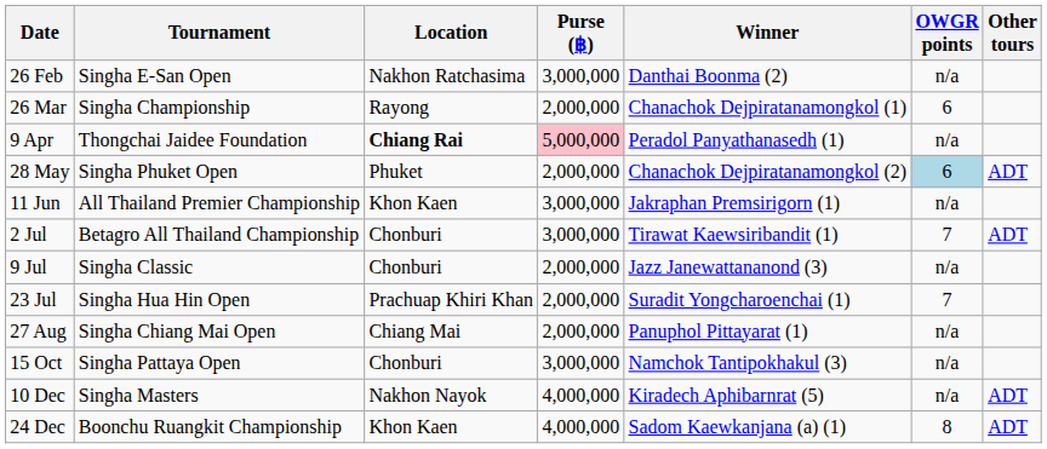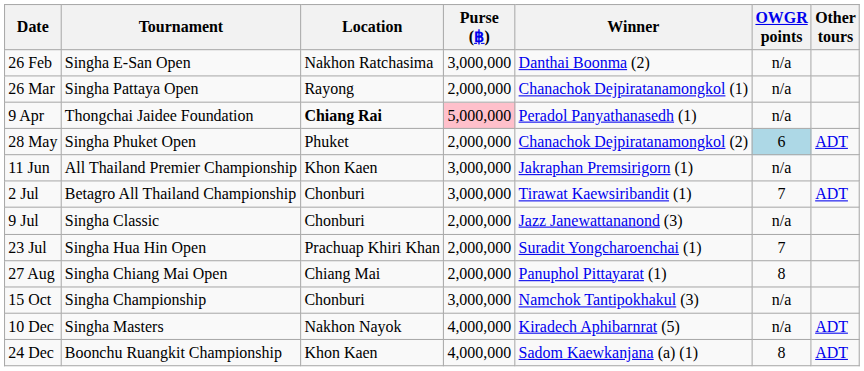 <table class="wikitable" style="font-size:95%">
 <tr>
 <th>Date</th>
 <th>Tournament</th>
 <th>Location</th>
 <th>Purse<br>(<a href='#'>฿</a>)</th>
 <th>Winner</th>
 <th><a href='#'>OWGR</a><br>points</th>
 <th>Other<br>tours</th>
 </tr>
 <tr>
 <td>26 Feb</td>
 <td>Singha E-San Open</td>
 <td>Nakhon Ratchasima</td>
 <td align=right>3,000,000</td>
 <td> <a href='#'>Danthai Boonma</a> (2)</td>
 <td align=center>n/a</td>
 <td></td>
 </tr>
 <tr>
 <td>26 Mar</td>
-<td>Singha Championship</td>
+<td>Singha Pattaya Open</td>
 <td>Rayong</td>
 <td align=right>2,000,000</td>
 <td> <a href='#'>Chanachok Dejpiratanamongkol</a> (1)</td>
-<td align=center>6</td>
+<td align=center>n/a</td>
 <td></td>
 </tr>
 <tr>
 <td>9 Apr</td>
 <td>Thongchai Jaidee Foundation</td>
 <td><strong>Chiang Rai</strong></td>
 <td align=right style="background: pink;">5,000,000</td>
 <td> <a href='#'>Peradol Panyathanasedh</a> (1)</td>
 <td align=center>n/a</td>
 <td></td>
 </tr>
 <tr>
 <td>28 May</td>
 <td>Singha Phuket Open</td>
 <td>Phuket</td>
 <td align=right>2,000,000</td>
 <td> <a href='#'>Chanachok Dejpiratanamongkol</a> (2)</td>
 <td align=center style="background: lightblue;">6</td>
 <td><a href='#'>ADT</a></td>
 </tr>
 <tr>
 <td>11 Jun</td>
 <td>All Thailand Premier Championship</td>
 <td>Khon Kaen</td>
 <td align=right>3,000,000</td>
 <td> <a href='#'>Jakraphan Premsirigorn</a> (1)</td>
 <td align=center>n/a</td>
 <td></td>
 </tr>
 <tr>
 <td>2 Jul</td>
 <td>Betagro All Thailand Championship</td>
 <td>Chonburi</td>
 <td align=right>3,000,000</td>
 <td> <a href='#'>Tirawat Kaewsiribandit</a> (1)</td>
 <td align=center>7</td>
 <td><a href='#'>ADT</a></td>
 </tr>
 <tr>
 <td>9 Jul</td>
 <td>Singha Classic</td>
 <td>Chonburi</td>
 <td align=right>2,000,000</td>
 <td> <a href='#'>Jazz Janewattananond</a> (3)</td>
 <td align=center>n/a</td>
 <td></td>
 </tr>
 <tr>
 <td>23 Jul</td>
 <td>Singha Hua Hin Open</td>
 <td>Prachuap Khiri Khan</td>
 <td align=right>2,000,000</td>
 <td> <a href='#'>Suradit Yongcharoenchai</a> (1)</td>
 <td align=center>7</td>
 <td></td>
 </tr>
 <tr>
 <td>27 Aug</td>
 <td>Singha Chiang Mai Open</td>
 <td>Chiang Mai</td>
 <td align=right>2,000,000</td>
 <td> <a href='#'>Panuphol Pittayarat</a> (1)</td>
-<td align=center>n/a</td>
+<td align=center>8</td>
 <td></td>
 </tr>
 <tr>
 <td>15 Oct</td>
-<td>Singha Pattaya Open</td>
+<td>Singha Championship</td>
 <td>Chonburi</td>
 <td align=right>3,000,000</td>
 <td> <a href='#'>Namchok Tantipokhakul</a> (3)</td>
 <td align=center>n/a</td>
 <td></td>
 </tr>
 <tr>
 <td>10 Dec</td>
 <td>Singha Masters</td>
 <td>Nakhon Nayok</td>
 <td align=right>4,000,000</td>
 <td> <a href='#'>Kiradech Aphibarnrat</a> (5)</td>
 <td align=center>n/a</td>
 <td><a href='#'>ADT</a></td>
 </tr>
 <tr>
 <td>24 Dec</td>
 <td>Boonchu Ruangkit Championship</td>
 <td>Khon Kaen</td>
 <td align=right>4,000,000</td>
 <td> <a href='#'>Sadom Kaewkanjana</a> (a) (1)</td>
 <td align=center>8</td>
 <td><a href='#'>ADT</a></td>
 </tr>
 </table>
